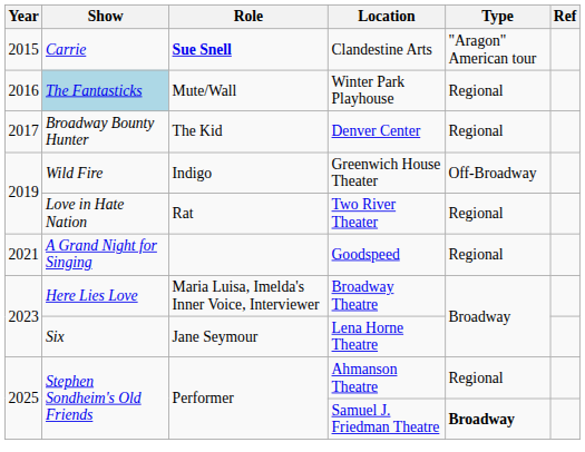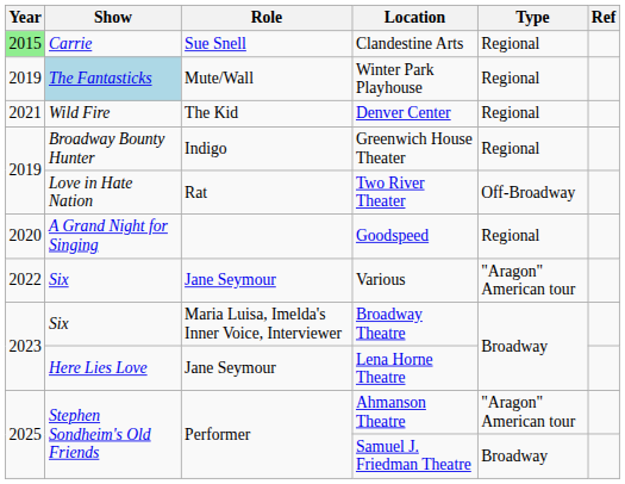 <table class="wikitable">
 <tr>
 <th>Year</th>
 <th>Show</th>
 <th>Role</th>
 <th>Location</th>
 <th>Type</th>
 <th>Ref</th>
 </tr>
 <tr>
-<td>2015</td>
+<td style="background: lightgreen;">2015</td>
 <td><em><a href='#'>Carrie</a></em></td>
-<td><strong><a href='#'>Sue Snell</a></strong></td>
+<td><a href='#'>Sue Snell</a></td>
 <td>Clandestine Arts</td>
-<td>"Aragon" American tour</td>
+<td>Regional</td>
 <td></td>
 </tr>
 <tr>
-<td>2016</td>
+<td>2019</td>
 <td style="background: lightblue;"><em><a href='#'>The Fantasticks</a></em></td>
 <td>Mute/Wall</td>
 <td>Winter Park Playhouse</td>
 <td>Regional</td>
 <td></td>
 </tr>
 <tr>
-<td>2017</td>
-<td><em>Broadway Bounty Hunter</em></td>
+<td>2021</td>
+<td><em>Wild Fire</em></td>
 <td>The Kid</td>
 <td><a href='#'>Denver Center</a></td>
 <td>Regional</td>
 <td></td>
 </tr>
 <tr>
 <td rowspan="2">2019</td>
-<td><em>Wild Fire</em></td>
+<td><em>Broadway Bounty Hunter</em></td>
 <td>Indigo</td>
 <td>Greenwich House Theater</td>
-<td>Off-Broadway</td>
+<td>Regional</td>
 <td></td>
 </tr>
 <tr>
 <td><em>Love in Hate Nation</em></td>
 <td>Rat</td>
 <td><a href='#'>Two River Theater</a></td>
-<td>Regional</td>
+<td>Off-Broadway</td>
 <td></td>
 </tr>
 <tr>
-<td>2021</td>
+<td>2020</td>
 <td><em><a href='#'>A Grand Night for Singing</a></em></td>
 <td></td>
 <td><a href='#'>Goodspeed</a></td>
 <td>Regional</td>
 <td></td>
 </tr>
 <tr>
+<td>2022</td>
+<td><em><a href='#'>Six</a></em></td>
+<td><a href='#'>Jane Seymour</a></td>
+<td>Various</td>
+<td>"Aragon" American tour</td>
+<td></td>
+</tr>
+<tr>
 <td rowspan="2">2023</td>
-<td><em><a href='#'>Here Lies Love</a></em></td>
+<td><em>Six</em></td>
 <td>Maria Luisa, Imelda's Inner Voice, Interviewer</td>
 <td><a href='#'>Broadway Theatre</a></td>
 <td rowspan="2">Broadway</td>
 <td></td>
 </tr>
 <tr>
-<td><em>Six</em></td>
+<td><em><a href='#'>Here Lies Love</a></em></td>
 <td>Jane Seymour</td>
 <td><a href='#'>Lena Horne Theatre</a></td>
 <td></td>
 </tr>
 <tr>
 <td rowspan="2">2025</td>
 <td rowspan="2"><em><a href='#'>Stephen Sondheim's Old Friends</a></em></td>
 <td rowspan="2">Performer</td>
 <td><a href='#'>Ahmanson Theatre</a></td>
-<td>Regional</td>
+<td>"Aragon" American tour</td>
 <td></td>
 </tr>
 <tr>
 <td><a href='#'>Samuel J. Friedman Theatre</a></td>
-<td><strong>Broadway</strong></td>
+<td>Broadway</td>
 <td></td>
 </tr>
 </table>
